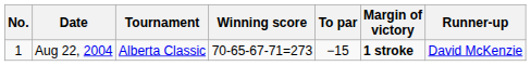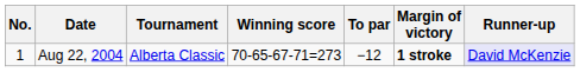 <table class="wikitable" style="font-size:95%;">
 <tr>
 <th>No.</th>
 <th>Date</th>
 <th>Tournament</th>
 <th>Winning score</th>
 <th>To par</th>
 <th>Margin of<br>victory</th>
 <th>Runner-up</th>
 </tr>
 <tr>
 <td align=center>1</td>
 <td align=right>Aug 22, <a href='#'>2004</a></td>
 <td><a href='#'>Alberta Classic</a></td>
 <td align=right>70-65-67-71=273</td>
-<td align=center>−15</td>
+<td align=center>−12</td>
 <td><strong>1 stroke</strong></td>
-<td> <a href='#'>David McKenzie</a></td>
+<td style="background: lavender;"> <a href='#'>David McKenzie</a></td>
 </tr>
 </table>
